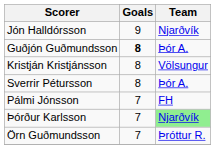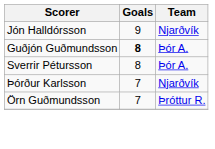 <table class="wikitable">
 <tr>
 <th>Scorer</th>
 <th>Goals</th>
 <th>Team</th>
 </tr>
 <tr>
 <td> Jón Halldórsson</td>
 <td align=center>9</td>
 <td><a href='#'>Njarðvík</a></td>
 </tr>
 <tr>
 <td> Guðjón Guðmundsson</td>
 <td align=center><strong>8</strong></td>
 <td><a href='#'>Þór A.</a></td>
 </tr>
 <tr>
-<td> Kristján Kristjánsson</td>
-<td align=center>8</td>
-<td><a href='#'>Völsungur</a></td>
-</tr>
-<tr>
 <td> Sverrir Pétursson</td>
 <td align=center>8</td>
 <td><a href='#'>Þór A.</a></td>
 </tr>
 <tr>
-<td> Pálmi Jónsson</td>
-<td align=center>7</td>
-<td><a href='#'>FH</a></td>
-</tr>
-<tr>
 <td> Þórður Karlsson</td>
 <td align=center>7</td>
-<td style="background: lightgreen;"><a href='#'>Njarðvík</a></td>
+<td><a href='#'>Njarðvík</a></td>
 </tr>
 <tr>
 <td> Örn Guðmundsson</td>
 <td align=center>7</td>
 <td><a href='#'>Þróttur R.</a></td>
 </tr>
 <tr>
 </tr>
 </table>
